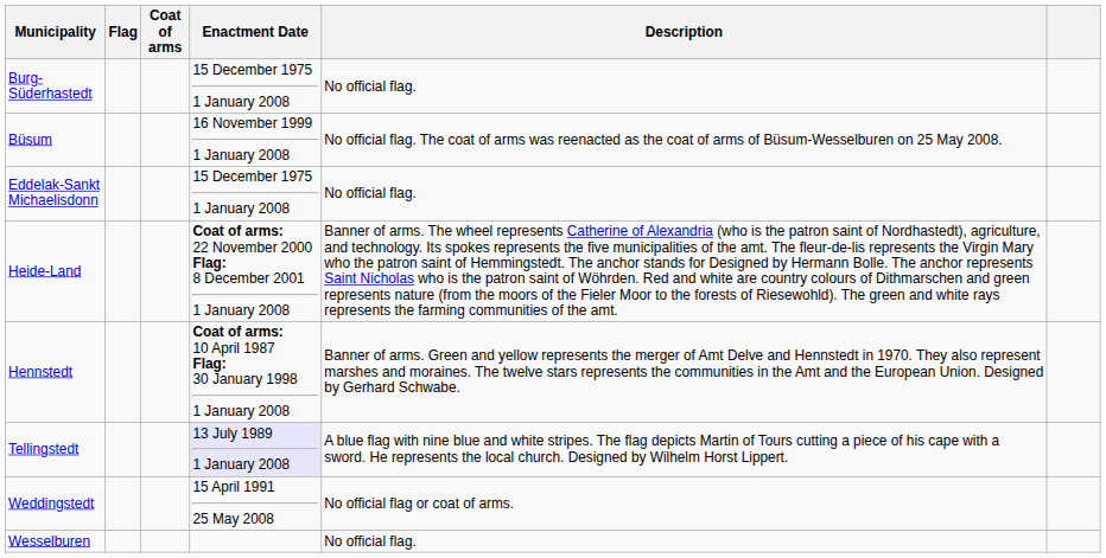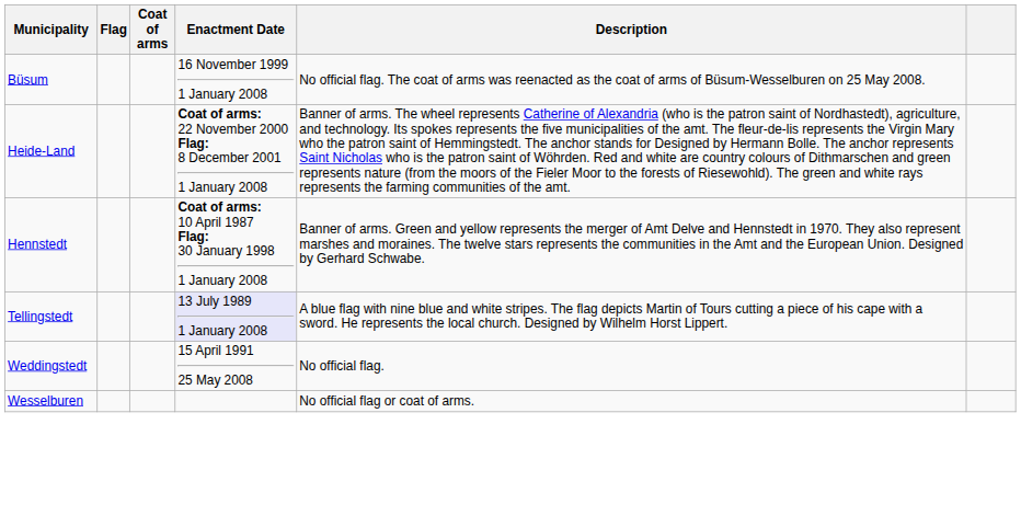 <table class="wikitable">
 <tr>
 <th style="width:12ch;">Municipality</th>
 <th>Flag</th>
 <th>Coat of arms</th>
 <th style="width:16ch;">Enactment Date</th>
 <th>Description</th>
 <th style="width:6ch;"></th>
 </tr>
 <tr>
-<td><a href='#'>Burg-Süderhastedt</a></td>
-<td></td>
-<td></td>
-<td>15 December 1975<hr>1 January 2008</td>
-<td>No official flag.</td>
-<td></td>
-</tr>
-<tr>
 <td><a href='#'>Büsum</a></td>
 <td></td>
 <td></td>
 <td>16 November 1999<hr>1 January 2008</td>
 <td>No official flag. The coat of arms was reenacted as the coat of arms of Büsum-Wesselburen on 25 May 2008.</td>
-<td></td>
-</tr>
-<tr>
-<td><a href='#'>Eddelak-Sankt Michaelisdonn</a></td>
-<td></td>
-<td></td>
-<td>15 December 1975<hr>1 January 2008</td>
-<td>No official flag.</td>
 <td></td>
 </tr>
 <tr>
 <td><a href='#'>Heide-Land</a></td>
 <td></td>
 <td></td>
 <td><strong>Coat of arms:</strong><br>22 November 2000<br><strong>Flag:</strong><br>8 December 2001<hr>1 January 2008</td>
 <td>Banner of arms. The wheel represents <a href='#'>Catherine of Alexandria</a> (who is the patron saint of Nordhastedt), agriculture, and technology. Its spokes represents the five municipalities of the amt. The fleur-de-lis represents the Virgin Mary who the patron saint of Hemmingstedt. The anchor stands for Designed by Hermann Bolle. The anchor represents <a href='#'>Saint Nicholas</a> who is the patron saint of Wöhrden. Red and white are country colours of Dithmarschen and green represents nature (from the moors of the Fieler Moor to the forests of Riesewohld). The green and white rays represents the farming communities of the amt.</td>
 <td></td>
 </tr>
 <tr>
 <td><a href='#'>Hennstedt</a></td>
 <td></td>
 <td></td>
 <td><strong>Coat of arms:</strong><br>10 April 1987<br><strong>Flag:</strong><br>30 January 1998<hr>1 January 2008</td>
 <td>Banner of arms. Green and yellow represents the merger of Amt Delve and Hennstedt in 1970. They also represent marshes and moraines. The twelve stars represents the communities in the Amt and the European Union. Designed by Gerhard Schwabe.</td>
 <td></td>
 </tr>
 <tr>
 <td><a href='#'>Tellingstedt</a></td>
 <td></td>
 <td></td>
 <td style="background: lavender;">13 July 1989<hr>1 January 2008</td>
 <td>A blue flag with nine blue and white stripes. The flag depicts Martin of Tours cutting a piece of his cape with a sword. He represents the local church. Designed by Wilhelm Horst Lippert.</td>
 <td></td>
 </tr>
 <tr>
 <td><a href='#'>Weddingstedt</a></td>
 <td></td>
 <td></td>
 <td>15 April 1991<hr>25 May 2008</td>
-<td>No official flag or coat of arms.</td>
+<td>No official flag.</td>
 <td></td>
 </tr>
 <tr>
 <td><a href='#'>Wesselburen</a></td>
 <td></td>
 <td></td>
 <td></td>
-<td>No official flag.</td>
+<td>No official flag or coat of arms.</td>
 <td></td>
 </tr>
 </table>
